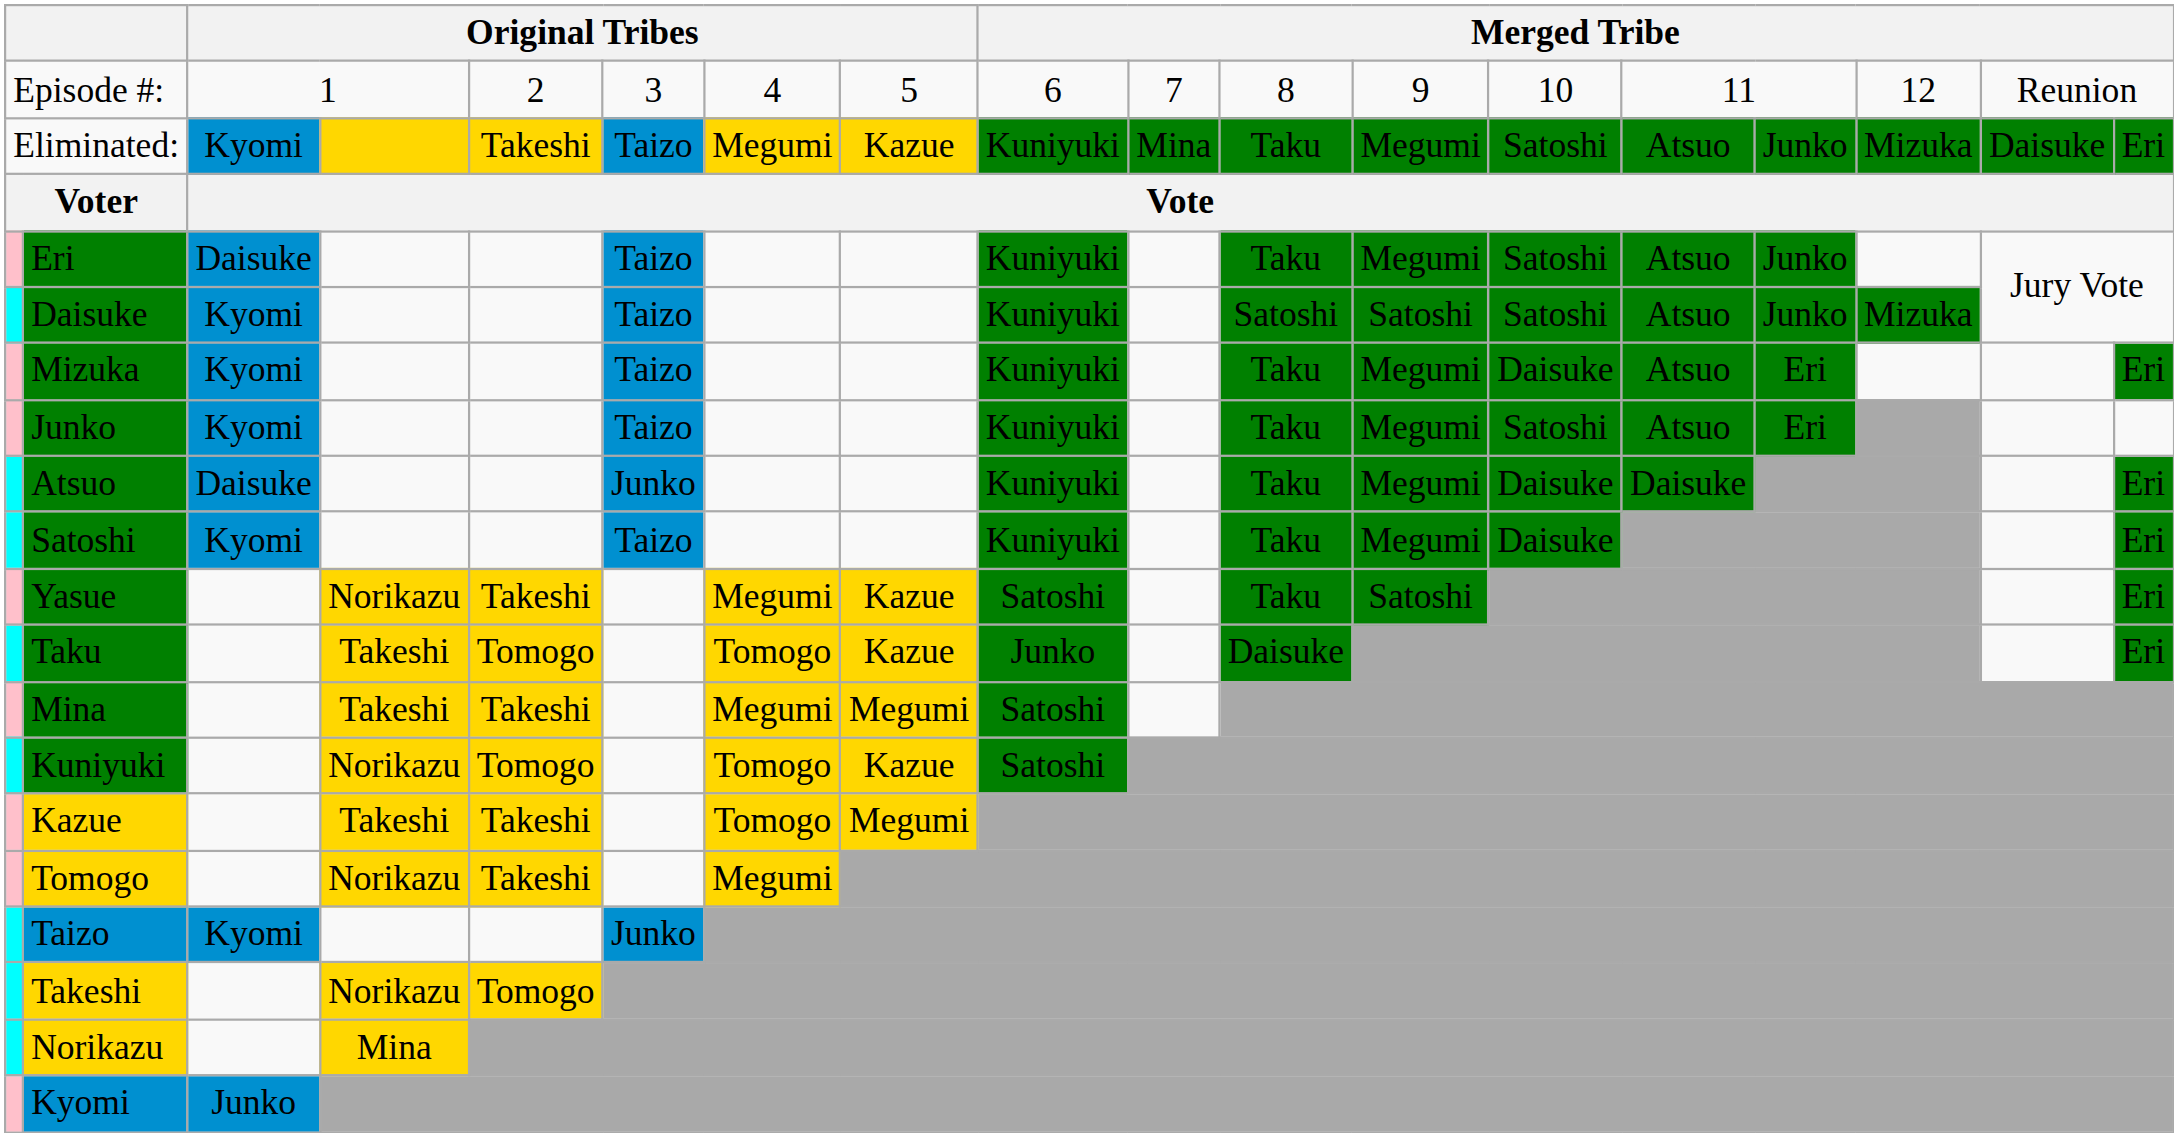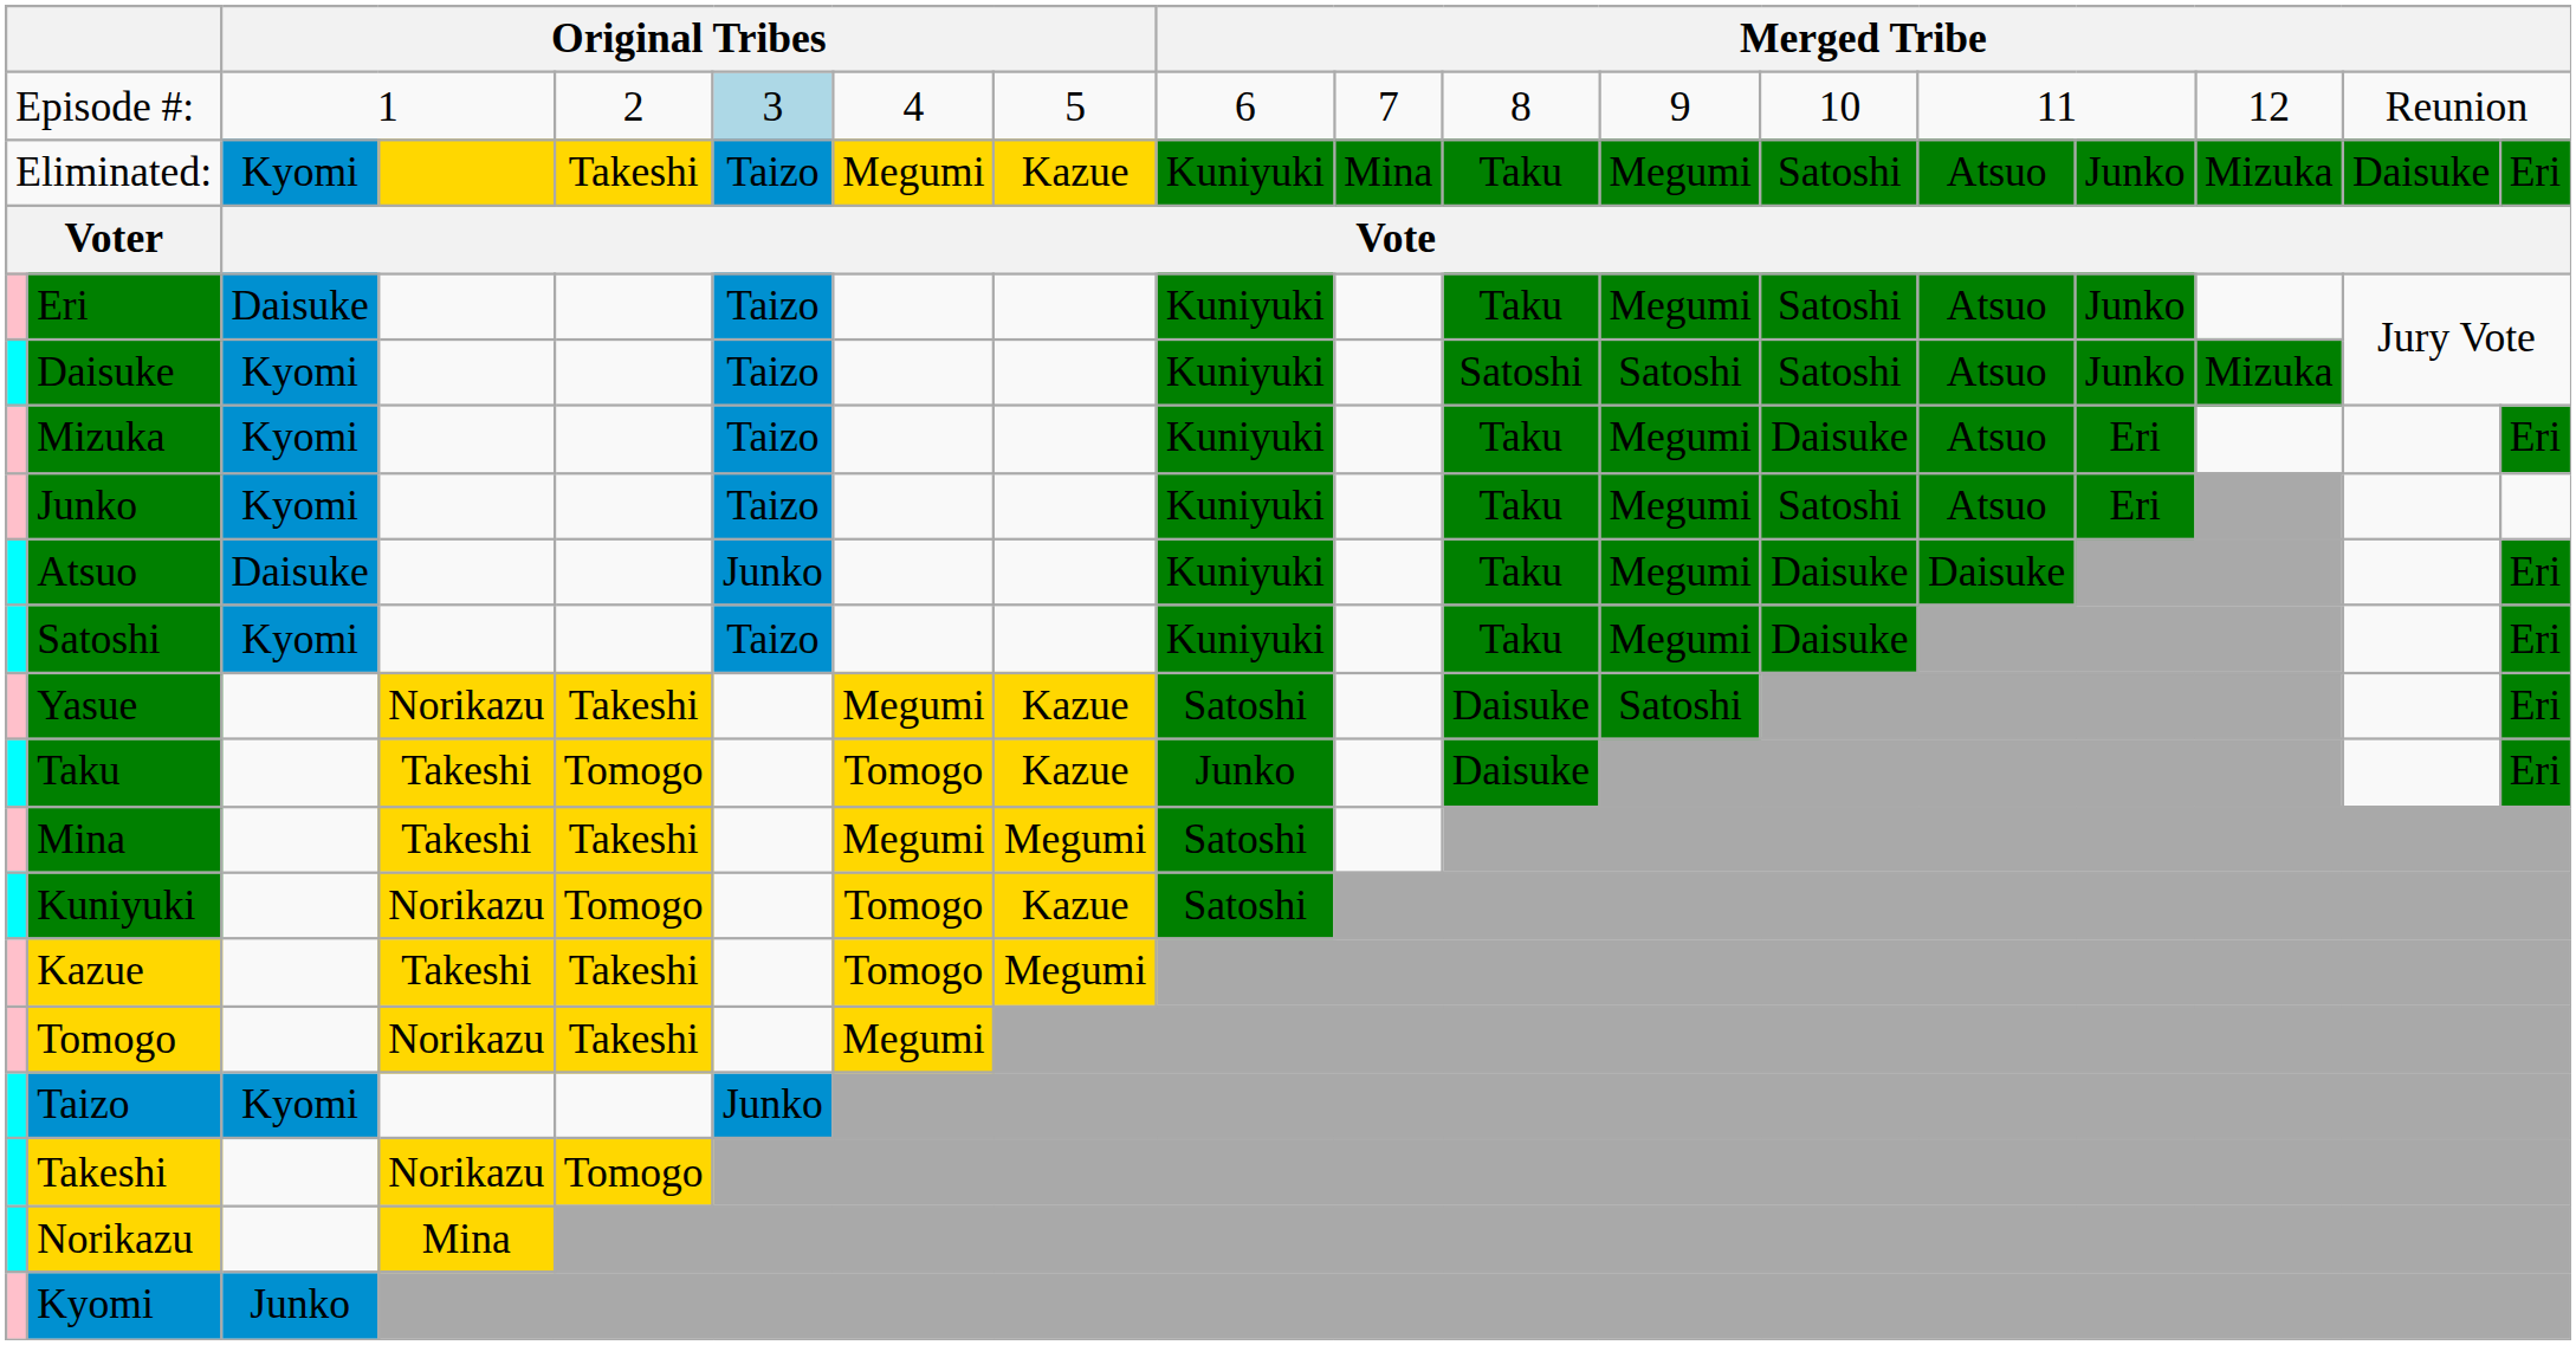 <table class="wikitable" style="text-align:center">
 <tr>
 <th colspan=2></th>
 <th colspan=6>Original Tribes</th>
 <th colspan=10>Merged Tribe</th>
 </tr>
 <tr>
 <td colspan=2 align="left">Episode #:</td>
 <td colspan=2>1</td>
 <td>2</td>
-<td>3</td>
+<td style="background: lightblue;">3</td>
 <td>4</td>
 <td>5</td>
 <td>6</td>
 <td>7</td>
 <td>8</td>
 <td>9</td>
 <td>10</td>
 <td colspan=2>11</td>
 <td>12</td>
 <td colspan=2>Reunion</td>
 </tr>
 <tr>
 <td colspan=2 align="left">Eliminated:</td>
 <td bgcolor="#0090d0">Kyomi<br></td>
 <td bgcolor="gold"><br></td>
 <td bgcolor="gold">Takeshi<br></td>
 <td bgcolor="#0090d0">Taizo<br></td>
 <td bgcolor="gold">Megumi</td>
 <td bgcolor="gold">Kazue<br></td>
 <td bgcolor="green">Kuniyuki<br></td>
 <td bgcolor="green">Mina<br></td>
 <td bgcolor="green">Taku<br></td>
 <td bgcolor="green">Megumi<br></td>
 <td bgcolor="green">Satoshi<br></td>
 <td bgcolor="green">Atsuo<br></td>
 <td bgcolor="green">Junko<br></td>
 <td bgcolor="green">Mizuka<br></td>
 <td bgcolor="green">Daisuke<br></td>
 <td bgcolor="green">Eri<br></td>
 </tr>
 <tr>
 <th colspan=2>Voter</th>
 <th colspan=16>Vote</th>
 </tr>
 <tr>
 <td style="background:pink"></td>
 <td align="left" bgcolor="green">Eri</td>
 <td bgcolor="#0090d0">Daisuke</td>
 <td></td>
 <td></td>
 <td bgcolor="#0090d0">Taizo</td>
 <td></td>
 <td></td>
 <td bgcolor="green">Kuniyuki</td>
 <td></td>
 <td bgcolor="green">Taku</td>
 <td bgcolor="green">Megumi</td>
 <td bgcolor="green">Satoshi</td>
 <td bgcolor="green">Atsuo</td>
 <td bgcolor="green">Junko</td>
 <td></td>
 <td colspan=2 rowspan=2>Jury Vote</td>
 </tr>
 <tr>
 <td style="background:cyan"></td>
 <td align="left" bgcolor="green">Daisuke</td>
 <td bgcolor="#0090d0">Kyomi</td>
 <td></td>
 <td></td>
 <td bgcolor="#0090d0">Taizo</td>
 <td></td>
 <td></td>
 <td bgcolor="green">Kuniyuki</td>
 <td></td>
 <td bgcolor="green">Satoshi</td>
 <td bgcolor="green">Satoshi</td>
 <td bgcolor="green">Satoshi</td>
 <td bgcolor="green">Atsuo</td>
 <td bgcolor="green">Junko</td>
 <td bgcolor="green">Mizuka</td>
 </tr>
 <tr>
 <td style="background:pink"></td>
 <td align="left" bgcolor="green">Mizuka</td>
 <td bgcolor="#0090d0">Kyomi</td>
 <td></td>
 <td></td>
 <td bgcolor="#0090d0">Taizo</td>
 <td></td>
 <td></td>
 <td bgcolor="green">Kuniyuki</td>
 <td></td>
 <td bgcolor="green">Taku</td>
 <td bgcolor="green">Megumi</td>
 <td bgcolor="green">Daisuke</td>
 <td bgcolor="green">Atsuo</td>
 <td bgcolor="green">Eri</td>
 <td></td>
 <td></td>
 <td bgcolor="green">Eri</td>
 </tr>
 <tr>
 <td style="background:pink"></td>
 <td align="left" bgcolor="green">Junko</td>
 <td bgcolor="#0090d0">Kyomi</td>
 <td></td>
 <td></td>
 <td bgcolor="#0090d0">Taizo</td>
 <td></td>
 <td></td>
 <td bgcolor="green">Kuniyuki</td>
 <td></td>
 <td bgcolor="green">Taku</td>
 <td bgcolor="green">Megumi</td>
 <td bgcolor="green">Satoshi</td>
 <td bgcolor="green">Atsuo</td>
 <td bgcolor="green">Eri</td>
 <td bgcolor="darkgray" colspan=1></td>
 <td></td>
 <td></td>
 </tr>
 <tr>
 <td style="background:cyan"></td>
 <td align="left" bgcolor="green">Atsuo</td>
 <td bgcolor="#0090d0">Daisuke</td>
 <td></td>
 <td></td>
 <td bgcolor="#0090d0">Junko</td>
 <td></td>
 <td></td>
 <td bgcolor="green">Kuniyuki</td>
 <td></td>
 <td bgcolor="green">Taku</td>
 <td bgcolor="green">Megumi</td>
 <td bgcolor="green">Daisuke</td>
 <td bgcolor="green">Daisuke</td>
 <td bgcolor="darkgray" colspan=2></td>
 <td></td>
 <td bgcolor="green">Eri</td>
 </tr>
 <tr>
 <td style="background:cyan"></td>
 <td align="left" bgcolor="green">Satoshi</td>
 <td bgcolor="#0090d0">Kyomi</td>
 <td></td>
 <td></td>
 <td bgcolor="#0090d0">Taizo</td>
 <td></td>
 <td></td>
 <td bgcolor="green">Kuniyuki</td>
 <td></td>
 <td bgcolor="green">Taku</td>
 <td bgcolor="green">Megumi</td>
 <td bgcolor="green">Daisuke</td>
 <td bgcolor="darkgray" colspan=3></td>
 <td></td>
 <td bgcolor="green">Eri</td>
 </tr>
 <tr>
 <td style="background:pink"></td>
 <td align="left" bgcolor="green">Yasue</td>
 <td></td>
 <td bgcolor="gold">Norikazu</td>
 <td bgcolor="gold">Takeshi</td>
 <td></td>
 <td bgcolor="gold">Megumi</td>
 <td bgcolor="gold">Kazue</td>
 <td bgcolor="green">Satoshi</td>
 <td></td>
-<td bgcolor="green">Taku</td>
+<td bgcolor="green">Daisuke</td>
 <td bgcolor="green">Satoshi</td>
 <td bgcolor="darkgray" colspan=4></td>
 <td></td>
 <td bgcolor="green">Eri</td>
 </tr>
 <tr>
 <td style="background:cyan"></td>
 <td align="left" bgcolor="green">Taku</td>
 <td></td>
 <td bgcolor="gold">Takeshi</td>
 <td bgcolor="gold">Tomogo</td>
 <td></td>
 <td bgcolor="gold">Tomogo</td>
 <td bgcolor="gold">Kazue</td>
 <td bgcolor="green">Junko</td>
 <td></td>
 <td bgcolor="green">Daisuke</td>
 <td bgcolor="darkgray" colspan=5></td>
 <td></td>
 <td bgcolor="green">Eri</td>
 </tr>
 <tr>
 <td style="background:pink"></td>
 <td align="left" bgcolor="green">Mina</td>
 <td></td>
 <td bgcolor="gold">Takeshi</td>
 <td bgcolor="gold">Takeshi</td>
 <td></td>
 <td bgcolor="gold">Megumi</td>
 <td bgcolor="gold">Megumi</td>
 <td bgcolor="green">Satoshi</td>
 <td></td>
 <td bgcolor="darkgray" colspan=8></td>
 </tr>
 <tr>
 <td style="background:cyan"></td>
 <td align="left" bgcolor="green">Kuniyuki</td>
 <td></td>
 <td bgcolor="gold">Norikazu</td>
 <td bgcolor="gold">Tomogo</td>
 <td></td>
 <td bgcolor="gold">Tomogo</td>
 <td bgcolor="gold">Kazue</td>
 <td bgcolor="green">Satoshi</td>
 <td bgcolor="darkgray" colspan=9></td>
 </tr>
 <tr>
 <td style="background:pink"></td>
 <td align="left" bgcolor="gold">Kazue</td>
 <td></td>
 <td bgcolor="gold">Takeshi</td>
 <td bgcolor="gold">Takeshi</td>
 <td></td>
 <td bgcolor="gold">Tomogo</td>
 <td bgcolor="gold">Megumi</td>
 <td bgcolor="darkgray" colspan=10></td>
 </tr>
 <tr>
 <td style="background:pink"></td>
 <td align="left" bgcolor="gold">Tomogo</td>
 <td></td>
 <td bgcolor="gold">Norikazu</td>
 <td bgcolor="gold">Takeshi</td>
 <td></td>
 <td bgcolor="gold">Megumi</td>
 <td bgcolor="darkgray" colspan=11></td>
 </tr>
 <tr>
 <td style="background:cyan"></td>
 <td align="left" bgcolor="#0090d0">Taizo</td>
 <td bgcolor="#0090d0">Kyomi</td>
 <td></td>
 <td></td>
 <td bgcolor="#0090d0">Junko</td>
 <td bgcolor="darkgray" colspan=12></td>
 </tr>
 <tr>
 <td style="background:cyan"></td>
 <td align="left" bgcolor="gold">Takeshi</td>
 <td></td>
 <td bgcolor="gold">Norikazu</td>
 <td bgcolor="gold">Tomogo</td>
 <td bgcolor="darkgray" colspan=13></td>
 </tr>
 <tr>
 <td style="background:cyan"></td>
 <td align="left" bgcolor="gold">Norikazu</td>
 <td></td>
 <td bgcolor="gold">Mina</td>
 <td bgcolor="darkgray" colspan=14></td>
 </tr>
 <tr>
 <td style="background:pink"></td>
 <td align="left" bgcolor="#0090d0">Kyomi</td>
 <td bgcolor="#0090d0">Junko</td>
 <td bgcolor="darkgray" colspan=15></td>
 </tr>
 <tr>
 </tr>
 </table>
